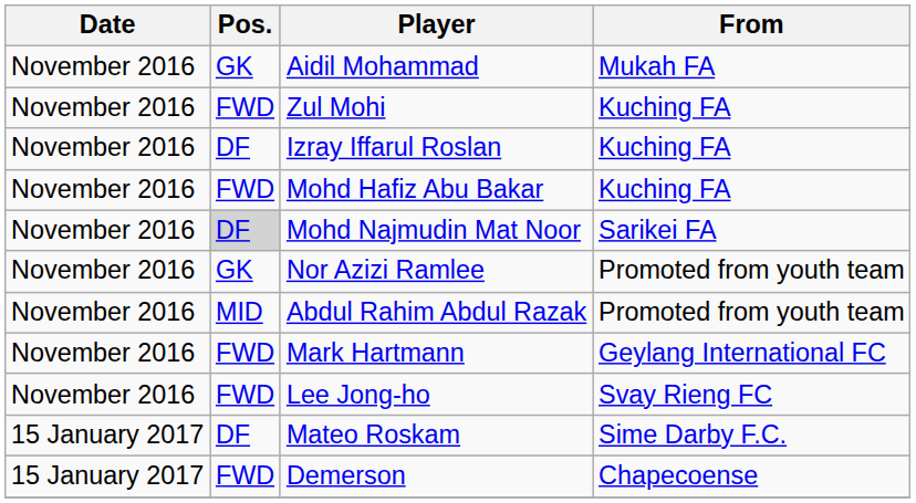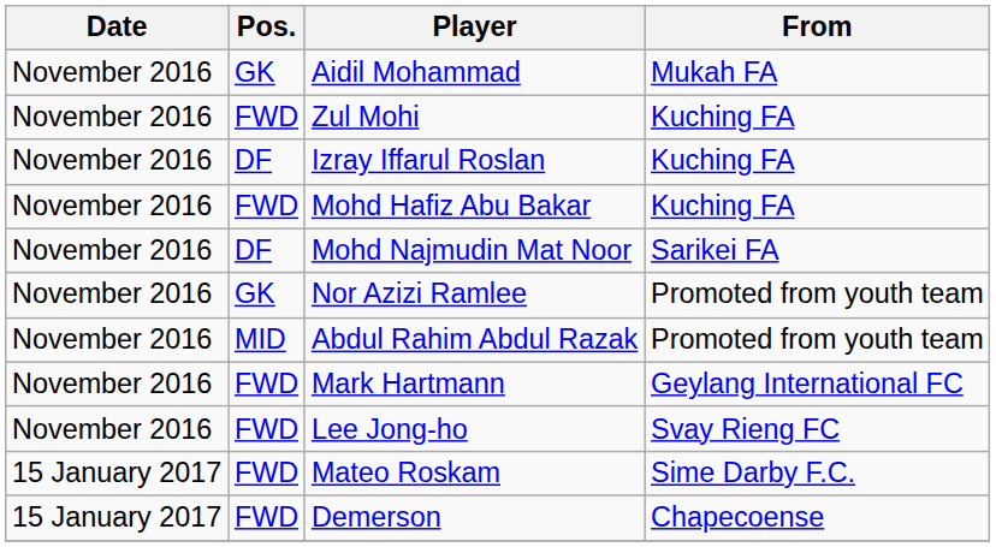 <table class="wikitable sortable">
 <tr>
 <th>Date</th>
 <th>Pos.</th>
 <th>Player</th>
 <th>From</th>
 </tr>
 <tr>
 <td>November 2016</td>
 <td><a href='#'>GK</a></td>
 <td> <a href='#'>Aidil Mohammad</a></td>
 <td> <a href='#'>Mukah FA</a></td>
 </tr>
 <tr>
 <td>November 2016</td>
 <td><a href='#'>FWD</a></td>
 <td> <a href='#'>Zul Mohi</a></td>
 <td> <a href='#'>Kuching FA</a></td>
 </tr>
 <tr>
 <td>November 2016</td>
 <td><a href='#'>DF</a></td>
 <td> <a href='#'>Izray Iffarul Roslan</a></td>
 <td> <a href='#'>Kuching FA</a></td>
 </tr>
 <tr>
 <td>November 2016</td>
 <td><a href='#'>FWD</a></td>
 <td> <a href='#'>Mohd Hafiz Abu Bakar</a></td>
 <td> <a href='#'>Kuching FA</a></td>
 </tr>
 <tr>
 <td>November 2016</td>
-<td style="background: lightgrey;"><a href='#'>DF</a></td>
+<td><a href='#'>DF</a></td>
 <td> <a href='#'>Mohd Najmudin Mat Noor</a></td>
 <td> <a href='#'>Sarikei FA</a></td>
 </tr>
 <tr>
 <td>November 2016</td>
 <td><a href='#'>GK</a></td>
 <td> <a href='#'>Nor Azizi Ramlee</a></td>
 <td> Promoted from youth team</td>
 </tr>
 <tr>
 <td>November 2016</td>
 <td><a href='#'>MID</a></td>
 <td> <a href='#'>Abdul Rahim Abdul Razak</a></td>
 <td> Promoted from youth team</td>
 </tr>
 <tr>
 <td>November 2016</td>
 <td><a href='#'>FWD</a></td>
 <td> <a href='#'>Mark Hartmann</a></td>
 <td> <a href='#'>Geylang International FC</a></td>
 </tr>
 <tr>
 <td>November 2016</td>
 <td><a href='#'>FWD</a></td>
 <td> <a href='#'>Lee Jong-ho</a></td>
 <td> <a href='#'>Svay Rieng FC</a></td>
 </tr>
 <tr>
 <td>15 January 2017</td>
-<td><a href='#'>DF</a></td>
+<td><a href='#'>FWD</a></td>
 <td> <a href='#'>Mateo Roskam</a></td>
 <td> <a href='#'>Sime Darby F.C.</a></td>
 </tr>
 <tr>
 <td>15 January 2017</td>
 <td><a href='#'>FWD</a></td>
 <td> <a href='#'>Demerson</a></td>
 <td> <a href='#'>Chapecoense</a></td>
 </tr>
 <tr>
 </tr>
 </table>
